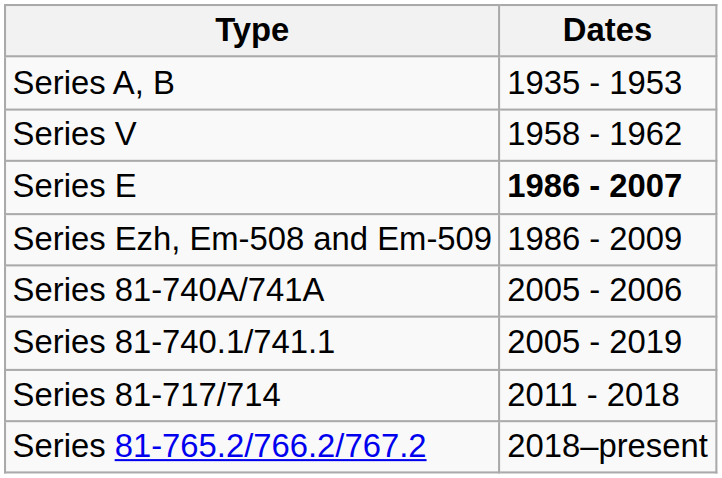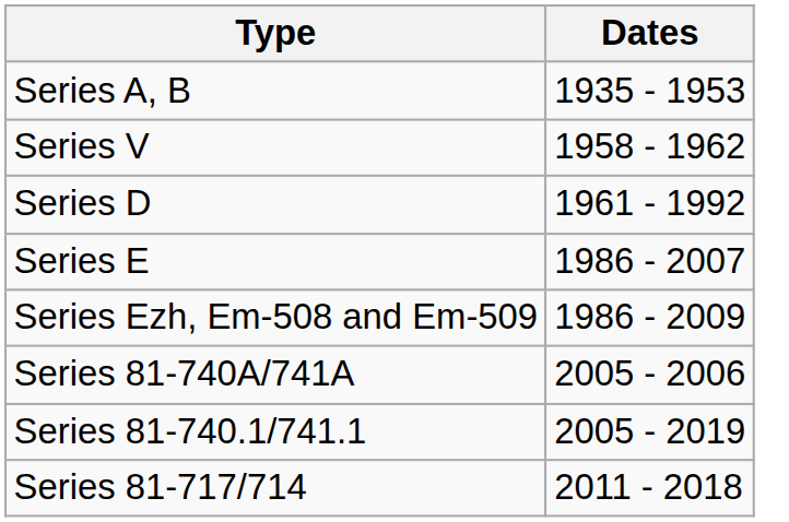 <table class=wikitable>
 <tr>
 <th>Type</th>
 <th>Dates</th>
 </tr>
 <tr>
 <td>Series A, B</td>
 <td>1935 - 1953</td>
 </tr>
 <tr>
 <td>Series V</td>
 <td>1958 - 1962</td>
 </tr>
 <tr>
+<td>Series D</td>
+<td>1961 - 1992</td>
+</tr>
+<tr>
 <td>Series E</td>
-<td><strong>1986 - 2007</strong></td>
+<td>1986 - 2007</td>
 </tr>
 <tr>
 <td>Series Ezh, Em-508 and Em-509</td>
 <td>1986 - 2009</td>
 </tr>
 <tr>
 <td>Series 81-740A/741A</td>
 <td>2005 - 2006</td>
 </tr>
 <tr>
 <td>Series 81-740.1/741.1</td>
 <td>2005 - 2019</td>
 </tr>
 <tr>
 <td>Series 81-717/714</td>
 <td>2011 - 2018</td>
 </tr>
-<tr>
-<td>Series <a href='#'>81-765.2/766.2/767.2</a></td>
-<td>2018–present</td>
-</tr>
 </table>
